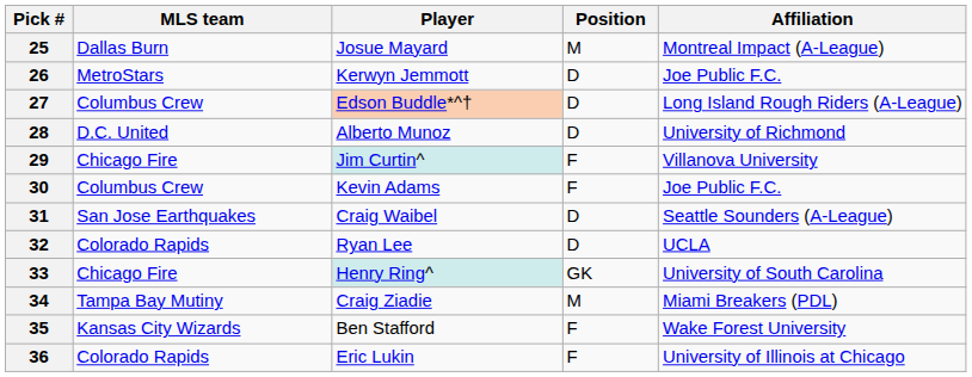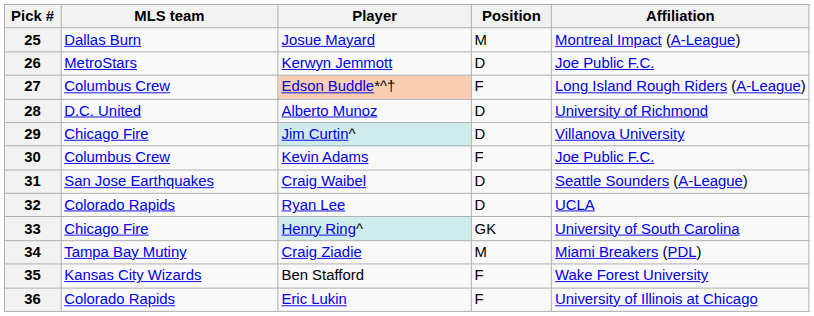 <table class="wikitable sortable">
 <tr>
 <th width=7%>Pick #</th>
 <th width=27%>MLS team</th>
 <th width=24%>Player</th>
 <th width=10%>Position</th>
 <th width=33%>Affiliation</th>
 </tr>
 <tr>
 <th>25</th>
 <td><a href='#'>Dallas Burn</a></td>
 <td><a href='#'>Josue Mayard</a></td>
 <td>M</td>
 <td><a href='#'>Montreal Impact</a> (<a href='#'>A-League</a>)</td>
 </tr>
 <tr>
 <th>26</th>
 <td><a href='#'>MetroStars</a></td>
 <td><a href='#'>Kerwyn Jemmott</a></td>
 <td>D</td>
 <td><a href='#'>Joe Public F.C.</a></td>
 </tr>
 <tr>
 <th>27</th>
 <td><a href='#'>Columbus Crew</a></td>
 <td bgcolor="#FBCEB1"><a href='#'>Edson Buddle</a>*^†</td>
-<td>D</td>
+<td>F</td>
 <td><a href='#'>Long Island Rough Riders</a> (<a href='#'>A-League</a>)</td>
 </tr>
 <tr>
 <th>28</th>
 <td><a href='#'>D.C. United</a></td>
 <td><a href='#'>Alberto Munoz</a></td>
 <td>D</td>
 <td><a href='#'>University of Richmond</a></td>
 </tr>
 <tr>
 <th>29</th>
 <td><a href='#'>Chicago Fire</a></td>
 <td style="background:#CFECEC"><a href='#'>Jim Curtin</a>^</td>
-<td>F</td>
+<td>D</td>
 <td><a href='#'>Villanova University</a></td>
 </tr>
 <tr>
 <th>30</th>
 <td><a href='#'>Columbus Crew</a></td>
 <td><a href='#'>Kevin Adams</a></td>
 <td>F</td>
 <td><a href='#'>Joe Public F.C.</a></td>
 </tr>
 <tr>
 <th>31</th>
 <td><a href='#'>San Jose Earthquakes</a></td>
 <td><a href='#'>Craig Waibel</a></td>
 <td>D</td>
 <td><a href='#'>Seattle Sounders</a> (<a href='#'>A-League</a>)</td>
 </tr>
 <tr>
 <th>32</th>
 <td><a href='#'>Colorado Rapids</a></td>
 <td><a href='#'>Ryan Lee</a></td>
 <td>D</td>
 <td><a href='#'>UCLA</a></td>
 </tr>
 <tr>
 <th>33</th>
 <td><a href='#'>Chicago Fire</a></td>
 <td style="background:#CFECEC"><a href='#'>Henry Ring</a>^</td>
 <td>GK</td>
 <td><a href='#'>University of South Carolina</a></td>
 </tr>
 <tr>
 <th>34</th>
 <td><a href='#'>Tampa Bay Mutiny</a></td>
 <td><a href='#'>Craig Ziadie</a></td>
 <td>M</td>
 <td><a href='#'>Miami Breakers</a> (<a href='#'>PDL</a>)</td>
 </tr>
 <tr>
 <th>35</th>
 <td><a href='#'>Kansas City Wizards</a></td>
 <td>Ben Stafford</td>
 <td>F</td>
 <td><a href='#'>Wake Forest University</a></td>
 </tr>
 <tr>
 <th>36</th>
 <td><a href='#'>Colorado Rapids</a></td>
 <td><a href='#'>Eric Lukin</a></td>
 <td>F</td>
 <td><a href='#'>University of Illinois at Chicago</a></td>
 </tr>
 </table>
